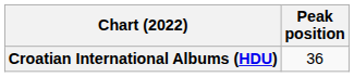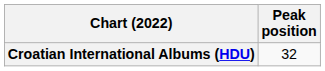 <table class="wikitable sortable plainrowheaders" style="text-align:center">
 <tr>
 <th scope="col">Chart (2022)</th>
 <th scope="col">Peak<br>position</th>
 </tr>
 <tr>
 <th scope="row">Croatian International Albums (<a href='#'>HDU</a>)</th>
-<td>36</td>
+<td>32</td>
 </tr>
 </table>
